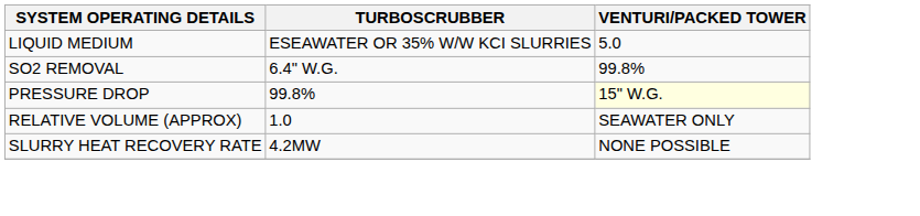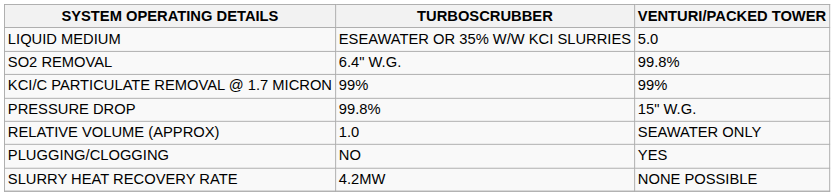 <table class="wikitable">
 <tr>
 <th>SYSTEM OPERATING DETAILS</th>
 <th>TURBOSCRUBBER</th>
 <th>VENTURI/PACKED TOWER</th>
 </tr>
 <tr>
 <td>LIQUID MEDIUM</td>
 <td>ESEAWATER OR 35% W/W KCI SLURRIES</td>
 <td>5.0</td>
 </tr>
 <tr>
 <td>SO2 REMOVAL</td>
 <td>6.4" W.G.</td>
 <td>99.8%</td>
 </tr>
 <tr>
+<td>KCI/C PARTICULATE REMOVAL @ 1.7 MICRON</td>
+<td>99%</td>
+<td>99%</td>
+</tr>
+<tr>
 <td>PRESSURE DROP</td>
 <td>99.8%</td>
-<td style="background: lightyellow;">15" W.G.</td>
+<td>15" W.G.</td>
 </tr>
 <tr>
 <td>RELATIVE VOLUME (APPROX)</td>
 <td>1.0</td>
 <td>SEAWATER ONLY</td>
+</tr>
+<tr>
+<td>PLUGGING/CLOGGING</td>
+<td>NO</td>
+<td>YES</td>
 </tr>
 <tr>
 <td>SLURRY HEAT RECOVERY RATE</td>
 <td>4.2MW</td>
 <td>NONE POSSIBLE</td>
 </tr>
 <tr>
 </tr>
 </table>
